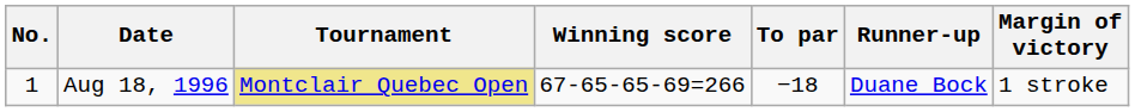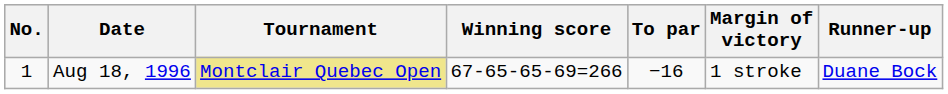 <table class="wikitable" style="font-size:95%;">
 <tr>
 <th>No.</th>
 <th>Date</th>
 <th>Tournament</th>
 <th>Winning score</th>
 <th>To par</th>
+<th>Margin of<br>victory</th>
 <th>Runner-up</th>
-<th>Margin of<br>victory</th>
 </tr>
 <tr>
 <td align=center>1</td>
 <td align=right>Aug 18, <a href='#'>1996</a></td>
 <td style="background: khaki;"><a href='#'>Montclair Quebec Open</a></td>
 <td align=right>67-65-65-69=266</td>
-<td align=center>−18</td>
+<td align=center>−16</td>
+<td>1 stroke</td>
 <td> <a href='#'>Duane Bock</a></td>
-<td>1 stroke</td>
 </tr>
 </table>
